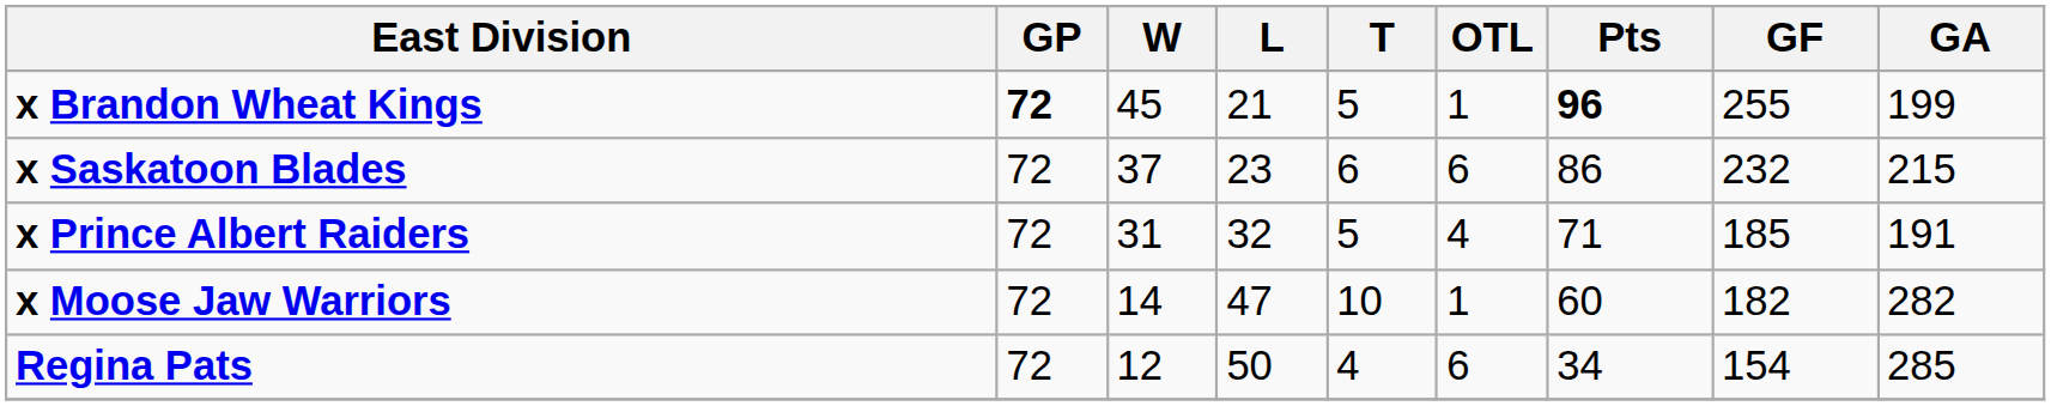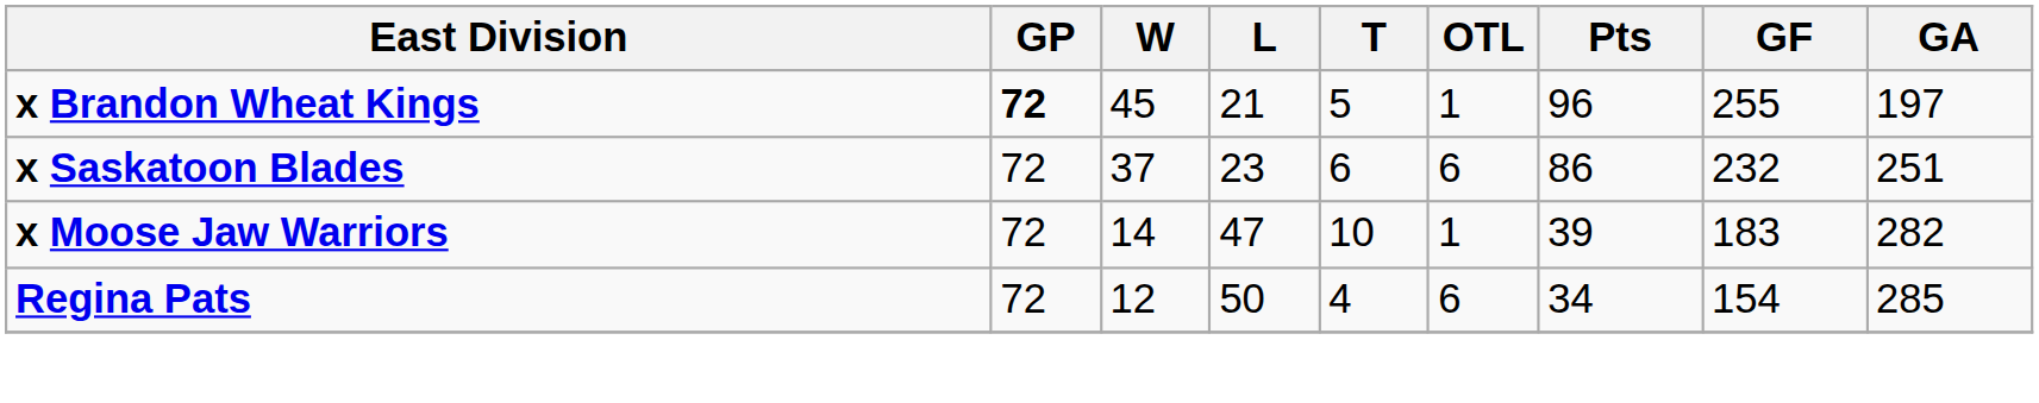 <table class="wikitable">
 <tr>
 <th width="45%">East Division</th>
 <th width="5%">GP</th>
 <th width="5%">W</th>
 <th width="5%">L</th>
 <th width="5%">T</th>
 <th width="5%">OTL</th>
 <th width="7.5%">Pts</th>
 <th width="7.5%">GF</th>
 <th width="7.5%">GA</th>
 </tr>
 <tr>
 <td><strong>x <a href='#'>Brandon Wheat Kings</a></strong></td>
 <td><strong>72</strong></td>
 <td>45</td>
 <td>21</td>
 <td>5</td>
 <td>1</td>
-<td><strong>96</strong></td>
+<td>96</td>
 <td>255</td>
-<td>199</td>
+<td>197</td>
 </tr>
 <tr>
 <td><strong>x <a href='#'>Saskatoon Blades</a></strong></td>
 <td>72</td>
 <td>37</td>
 <td>23</td>
 <td>6</td>
 <td>6</td>
 <td>86</td>
 <td>232</td>
-<td>215</td>
-</tr>
-<tr>
-<td><strong>x <a href='#'>Prince Albert Raiders</a></strong></td>
-<td>72</td>
-<td>31</td>
-<td>32</td>
-<td>5</td>
-<td>4</td>
-<td>71</td>
-<td>185</td>
-<td>191</td>
+<td>251</td>
 </tr>
 <tr>
 <td><strong>x <a href='#'>Moose Jaw Warriors</a></strong></td>
 <td>72</td>
 <td>14</td>
 <td>47</td>
 <td>10</td>
 <td>1</td>
-<td>60</td>
-<td>182</td>
+<td>39</td>
+<td>183</td>
 <td>282</td>
 </tr>
 <tr>
 <td><strong><a href='#'>Regina Pats</a></strong></td>
 <td>72</td>
 <td>12</td>
 <td>50</td>
 <td>4</td>
 <td>6</td>
 <td>34</td>
 <td>154</td>
 <td>285</td>
 </tr>
 <tr>
 </tr>
 </table>
